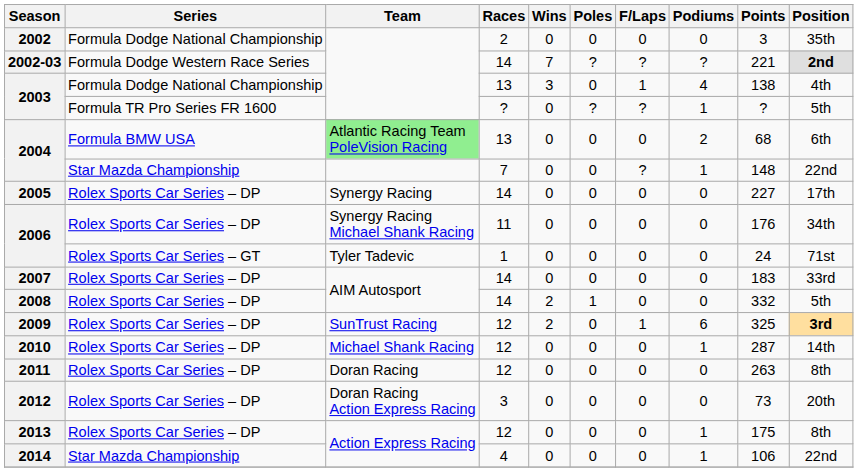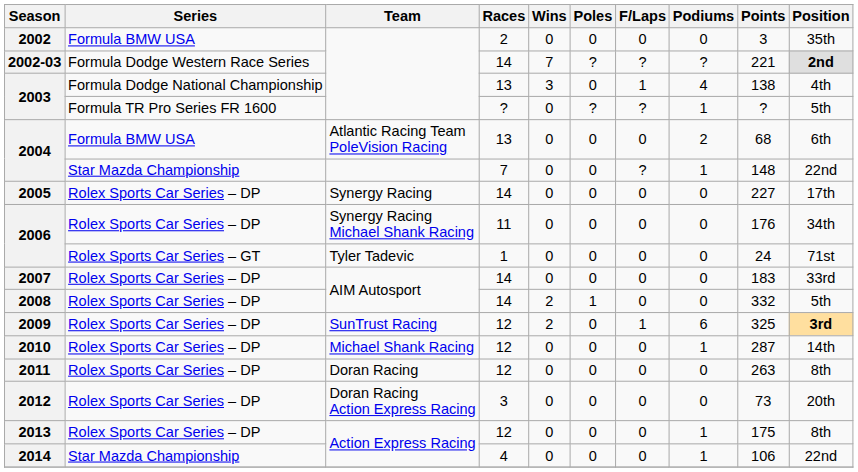 <table class="wikitable" style="font-size: 90%; text-align:center">
 <tr>
 <th>Season</th>
 <th>Series</th>
 <th>Team</th>
 <th>Races</th>
 <th>Wins</th>
 <th>Poles</th>
 <th>F/Laps</th>
 <th>Podiums</th>
 <th>Points</th>
 <th>Position</th>
 </tr>
 <tr>
 <th>2002</th>
-<td align=left>Formula Dodge National Championship</td>
+<td align=left><a href='#'>Formula BMW USA</a></td>
 <td rowspan=4 align=left></td>
 <td>2</td>
 <td>0</td>
 <td>0</td>
 <td>0</td>
 <td>0</td>
 <td>3</td>
 <td>35th</td>
 </tr>
 <tr>
 <th>2002-03</th>
 <td align=left>Formula Dodge Western Race Series</td>
 <td>14</td>
 <td>7</td>
 <td>?</td>
 <td>?</td>
 <td>?</td>
 <td>221</td>
 <td style="background:#DFDFDF;"><strong>2nd</strong></td>
 </tr>
 <tr>
 <th rowspan=2>2003</th>
 <td align=left>Formula Dodge National Championship</td>
 <td>13</td>
 <td>3</td>
 <td>0</td>
 <td>1</td>
 <td>4</td>
 <td>138</td>
 <td>4th</td>
 </tr>
 <tr>
 <td align=left>Formula TR Pro Series FR 1600</td>
 <td>?</td>
 <td>0</td>
 <td>?</td>
 <td>?</td>
 <td>1</td>
 <td>?</td>
 <td>5th</td>
 </tr>
 <tr>
 <th rowspan=2>2004</th>
 <td align=left><a href='#'>Formula BMW USA</a></td>
-<td align=left style="background: lightgreen;">Atlantic Racing Team<br><a href='#'>PoleVision Racing</a></td>
+<td align=left>Atlantic Racing Team<br><a href='#'>PoleVision Racing</a></td>
 <td>13</td>
 <td>0</td>
 <td>0</td>
 <td>0</td>
 <td>2</td>
 <td>68</td>
 <td>6th</td>
 </tr>
 <tr>
 <td align=left><a href='#'>Star Mazda Championship</a></td>
 <td align=left></td>
 <td>7</td>
 <td>0</td>
 <td>0</td>
 <td>?</td>
 <td>1</td>
 <td>148</td>
 <td>22nd</td>
 </tr>
 <tr>
 <th>2005</th>
 <td align=left><a href='#'>Rolex Sports Car Series</a> – DP</td>
 <td align=left>Synergy Racing</td>
 <td>14</td>
 <td>0</td>
 <td>0</td>
 <td>0</td>
 <td>0</td>
 <td>227</td>
 <td>17th</td>
 </tr>
 <tr>
 <th rowspan=2>2006</th>
 <td align=left><a href='#'>Rolex Sports Car Series</a> – DP</td>
 <td align=left>Synergy Racing<br><a href='#'>Michael Shank Racing</a></td>
 <td>11</td>
 <td>0</td>
 <td>0</td>
 <td>0</td>
 <td>0</td>
 <td>176</td>
 <td>34th</td>
 </tr>
 <tr>
 <td align=left><a href='#'>Rolex Sports Car Series</a> – GT</td>
 <td align=left>Tyler Tadevic</td>
 <td>1</td>
 <td>0</td>
 <td>0</td>
 <td>0</td>
 <td>0</td>
 <td>24</td>
 <td>71st</td>
 </tr>
 <tr>
 <th>2007</th>
 <td align=left><a href='#'>Rolex Sports Car Series</a> – DP</td>
 <td rowspan=2 align=left>AIM Autosport</td>
 <td>14</td>
 <td>0</td>
 <td>0</td>
 <td>0</td>
 <td>0</td>
 <td>183</td>
 <td>33rd</td>
 </tr>
 <tr>
 <th>2008</th>
 <td align=left><a href='#'>Rolex Sports Car Series</a> – DP</td>
 <td>14</td>
 <td>2</td>
 <td>1</td>
 <td>0</td>
 <td>0</td>
 <td>332</td>
 <td>5th</td>
 </tr>
 <tr>
 <th>2009</th>
 <td align=left><a href='#'>Rolex Sports Car Series</a> – DP</td>
 <td align=left><a href='#'>SunTrust Racing</a></td>
 <td>12</td>
 <td>2</td>
 <td>0</td>
 <td>1</td>
 <td>6</td>
 <td>325</td>
 <td style="background:#FFDF9F;"><strong>3rd</strong></td>
 </tr>
 <tr>
 <th>2010</th>
 <td align=left><a href='#'>Rolex Sports Car Series</a> – DP</td>
 <td align=left><a href='#'>Michael Shank Racing</a></td>
 <td>12</td>
 <td>0</td>
 <td>0</td>
 <td>0</td>
 <td>1</td>
 <td>287</td>
 <td>14th</td>
 </tr>
 <tr>
 <th>2011</th>
 <td align=left><a href='#'>Rolex Sports Car Series</a> – DP</td>
 <td align=left>Doran Racing</td>
 <td>12</td>
 <td>0</td>
 <td>0</td>
 <td>0</td>
 <td>0</td>
 <td>263</td>
 <td>8th</td>
 </tr>
 <tr>
 <th>2012</th>
 <td align=left><a href='#'>Rolex Sports Car Series</a> – DP</td>
 <td align=left>Doran Racing<br><a href='#'>Action Express Racing</a></td>
 <td>3</td>
 <td>0</td>
 <td>0</td>
 <td>0</td>
 <td>0</td>
 <td>73</td>
 <td>20th</td>
 </tr>
 <tr>
 <th>2013</th>
 <td align=left><a href='#'>Rolex Sports Car Series</a> – DP</td>
 <td rowspan=2 align=left><a href='#'>Action Express Racing</a></td>
 <td>12</td>
 <td>0</td>
 <td>0</td>
 <td>0</td>
 <td>1</td>
 <td>175</td>
 <td>8th</td>
 </tr>
 <tr>
 <th>2014</th>
 <td align=left><a href='#'>Star Mazda Championship</a></td>
 <td>4</td>
 <td>0</td>
 <td>0</td>
 <td>0</td>
 <td>1</td>
 <td>106</td>
 <td>22nd</td>
 </tr>
 <tr>
 </tr>
 </table>
